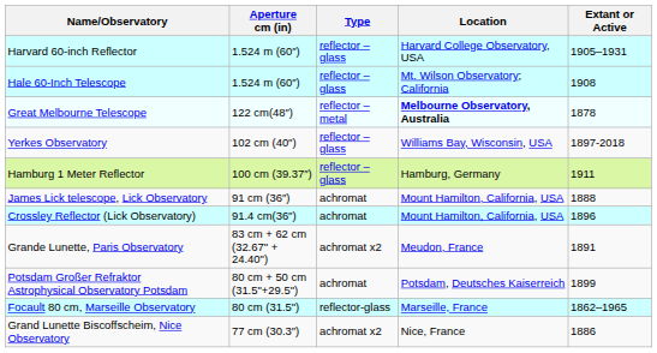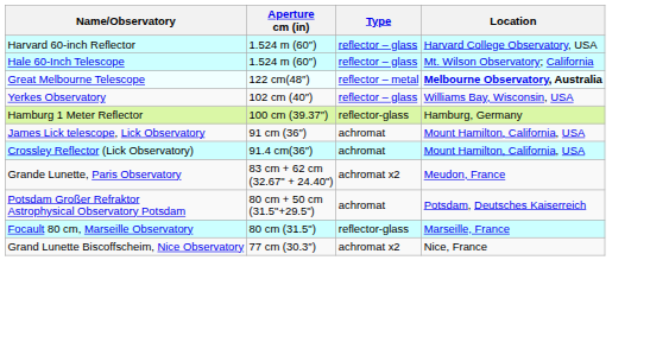 <table class="wikitable sortable" style="font-size:95%;">
 <tr>
 <th>Name/Observatory</th>
 <th class="unsortable"><a href='#'>Aperture</a> <br>cm (in)</th>
 <th><a href='#'>Type</a></th>
 <th>Location</th>
-<th>Extant or Active</th>
 </tr>
 <tr style="background:#CCFFFF">
 <td>Harvard 60-inch Reflector</td>
 <td>1.524 m (60″)</td>
 <td><a href='#'>reflector – glass</a></td>
 <td><a href='#'>Harvard College Observatory</a>, USA</td>
-<td>1905–1931</td>
 </tr>
 <tr style="background:#CCFFFF">
 <td><a href='#'>Hale 60-Inch Telescope</a></td>
 <td>1.524 m (60″)</td>
 <td><a href='#'>reflector – glass</a></td>
 <td><a href='#'>Mt. Wilson Observatory</a>; <a href='#'>California</a></td>
-<td>1908</td>
 </tr>
 <tr style="background:#F0FFFF">
 <td><a href='#'>Great Melbourne Telescope</a></td>
 <td>122 cm(48″)</td>
 <td><a href='#'>reflector – metal</a></td>
 <td><strong><a href='#'>Melbourne Observatory</a>, Australia</strong></td>
-<td>1878</td>
 </tr>
 <tr>
 <td><a href='#'>Yerkes Observatory</a></td>
 <td>102 cm (40″)</td>
 <td><a href='#'>reflector – glass</a></td>
 <td><a href='#'>Williams Bay, Wisconsin</a>, <a href='#'>USA</a></td>
-<td>1897-2018</td>
 </tr>
 <tr style="background:#DAF7A6">
 <td>Hamburg 1 Meter Reflector</td>
 <td>100 cm (39.37″)</td>
-<td><a href='#'>reflector – glass</a></td>
+<td>reflector-glass</td>
 <td>Hamburg, Germany</td>
-<td>1911</td>
 </tr>
 <tr>
 <td><a href='#'>James Lick telescope</a>, <a href='#'>Lick Observatory</a></td>
 <td>91 cm (36″)</td>
 <td>achromat</td>
 <td><a href='#'>Mount Hamilton, California</a>, <a href='#'>USA</a></td>
-<td>1888</td>
 </tr>
 <tr style="background:#CCFFFF">
 <td><a href='#'>Crossley Reflector</a> (Lick Observatory)</td>
 <td>91.4 cm(36″)</td>
 <td>achromat</td>
 <td><a href='#'>Mount Hamilton, California</a>, <a href='#'>USA</a></td>
-<td>1896</td>
 </tr>
 <tr>
 <td>Grande Lunette, <a href='#'>Paris Observatory</a></td>
 <td>83 cm + 62 cm <br> (32.67" + 24.40")</td>
 <td>achromat x2</td>
 <td><a href='#'>Meudon, France</a></td>
-<td>1891</td>
 </tr>
 <tr>
 <td><a href='#'>Potsdam Großer Refraktor</a> <br> <a href='#'>Astrophysical Observatory Potsdam</a></td>
 <td>80 cm + 50 cm <br> (31.5"+29.5")</td>
 <td>achromat</td>
 <td><a href='#'>Potsdam</a>, <a href='#'>Deutsches Kaiserreich</a></td>
-<td>1899</td>
 </tr>
 <tr style="background:#CCFFFF">
 <td><a href='#'>Focault</a> 80 cm, <a href='#'>Marseille Observatory</a></td>
 <td>80 cm (31.5")</td>
 <td>reflector-glass</td>
 <td><a href='#'>Marseille, France</a></td>
-<td>1862–1965</td>
 </tr>
 <tr>
 <td>Grand Lunette Biscoffscheim, <a href='#'>Nice Observatory</a></td>
 <td>77 cm (30.3″)</td>
 <td>achromat x2</td>
 <td>Nice, France</td>
-<td>1886</td>
 </tr>
 </table>
